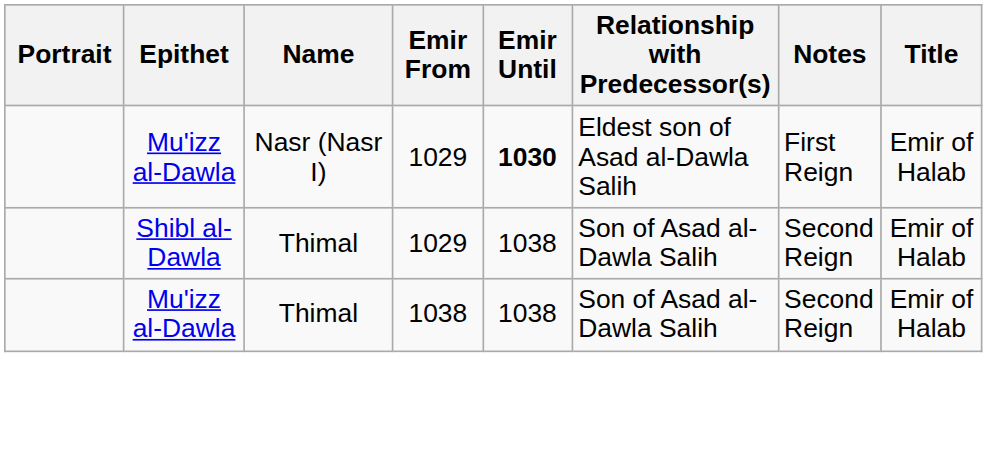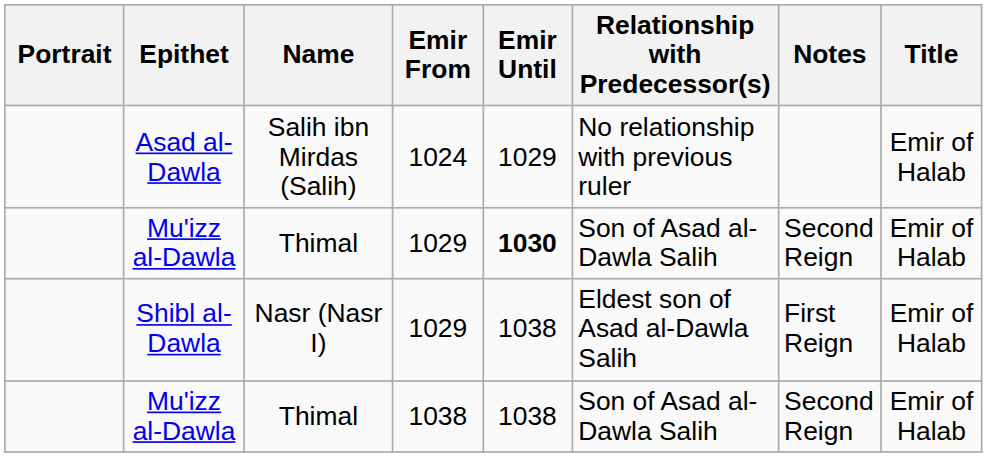 <table width=95% class="wikitable">
 <tr>
 <th width=12%>Portrait</th>
 <th width=12%>Epithet</th>
 <th width=15%>Name</th>
 <th width=9%>Emir From</th>
 <th width=9%>Emir Until</th>
 <th width=15%>Relationship with Predecessor(s)</th>
 <th width=10%>Notes</th>
 <th width=10%>Title</th>
 </tr>
 <tr>
 <td align="center"></td>
+<td align="center"><a href='#'>Asad al-Dawla</a></td>
+<td align="center">Salih ibn Mirdas (Salih)</td>
+<td align="center">1024</td>
+<td align="center">1029</td>
+<td>No relationship with previous ruler</td>
+<td></td>
+<td align="center">Emir of Halab</td>
+</tr>
+<tr>
+<td align="center"></td>
 <td align="center"><a href='#'>Mu'izz al-Dawla</a></td>
-<td align="center">Nasr (Nasr I)</td>
+<td align="center">Thimal</td>
 <td align="center">1029</td>
 <td align="center"><strong>1030</strong></td>
-<td>Eldest son of Asad al-Dawla Salih</td>
-<td>First Reign</td>
+<td>Son of Asad al-Dawla Salih</td>
+<td>Second Reign</td>
 <td align="center">Emir of Halab</td>
 </tr>
 <tr>
 <td align="center"></td>
 <td align="center"><a href='#'>Shibl al-Dawla</a></td>
-<td align="center">Thimal</td>
+<td align="center">Nasr (Nasr I)</td>
 <td align="center">1029</td>
 <td align="center">1038</td>
-<td>Son of Asad al-Dawla Salih</td>
-<td>Second Reign</td>
+<td>Eldest son of Asad al-Dawla Salih</td>
+<td>First Reign</td>
 <td align="center">Emir of Halab</td>
 </tr>
 <tr>
 <td align="center"></td>
 <td align="center"><a href='#'>Mu'izz al-Dawla</a></td>
 <td align="center">Thimal</td>
 <td align="center">1038</td>
 <td align="center">1038</td>
 <td>Son of Asad al-Dawla Salih</td>
 <td>Second Reign</td>
 <td align="center">Emir of Halab</td>
 </tr>
 </table>
